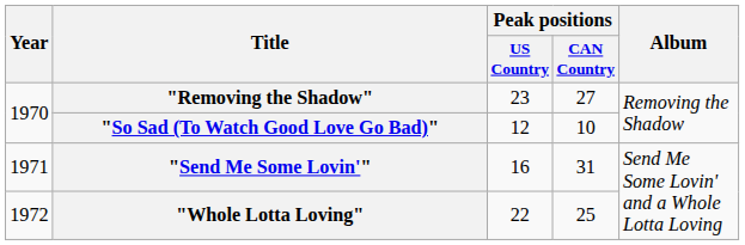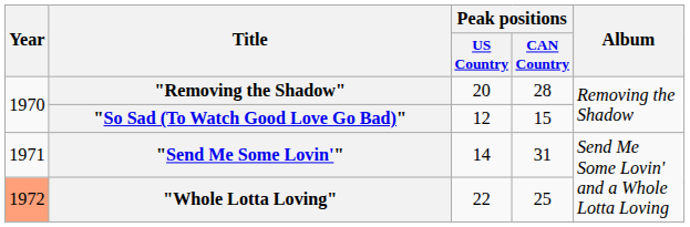 <table class="wikitable plainrowheaders" style="text-align:center;">
 <tr>
 <th rowspan="2">Year</th>
 <th rowspan="2" style="width:22em;">Title</th>
 <th colspan="2">Peak positions</th>
 <th rowspan="2">Album</th>
 </tr>
 <tr style="font-size:smaller;">
 <th style="width:45px;"><a href='#'>US Country</a><br></th>
 <th style="width:45px;"><a href='#'>CAN Country</a><br></th>
 </tr>
 <tr>
 <td rowspan="2">1970</td>
 <th scope="row">"Removing the Shadow"</th>
-<td>23</td>
-<td>27</td>
+<td>20</td>
+<td>28</td>
 <td align="left" rowspan="2"><em>Removing the Shadow</em></td>
 </tr>
 <tr>
 <th scope="row">"<a href='#'>So Sad (To Watch Good Love Go Bad)</a>"</th>
 <td>12</td>
-<td>10</td>
+<td>15</td>
 </tr>
 <tr>
 <td>1971</td>
 <th scope="row">"<a href='#'>Send Me Some Lovin'</a>"</th>
-<td>16</td>
+<td>14</td>
 <td>31</td>
 <td align="left" rowspan="2"><em>Send Me Some Lovin' and a Whole Lotta Loving</em></td>
 </tr>
 <tr>
-<td>1972</td>
+<td style="background: lightsalmon;">1972</td>
 <th scope="row">"Whole Lotta Loving"</th>
 <td>22</td>
 <td>25</td>
 </tr>
 </table>
